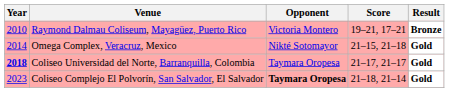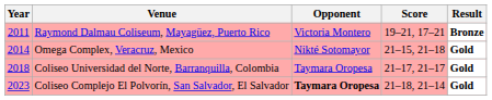 <table class="sortable wikitable" style="font-size: 90%;">
 <tr>
 <th>Year</th>
 <th>Venue</th>
 <th>Opponent</th>
 <th>Score</th>
 <th>Result</th>
 </tr>
 <tr style="background:#FFAAAA">
-<td align="center"><a href='#'>2010</a></td>
+<td align="center"><a href='#'>2011</a></td>
 <td align="left"><a href='#'>Raymond Dalmau Coliseum</a>, <a href='#'>Mayagüez, Puerto Rico</a></td>
 <td align="left"> <a href='#'>Victoria Montero</a></td>
 <td align="left">19–21, 17–21</td>
 <td style="text-align:left; background:white"> <strong>Bronze</strong></td>
 </tr>
 <tr style="background:#FFAAAA">
 <td align="center"><a href='#'>2014</a></td>
 <td align="left">Omega Complex, <a href='#'>Veracruz</a>, Mexico</td>
 <td align="left"> <a href='#'>Nikté Sotomayor</a></td>
 <td align="left">21–15, 21–18</td>
 <td style="text-align:left; background:white"> <strong>Gold</strong></td>
 </tr>
 <tr style="background:#FFAAAA">
-<td align="center"><strong><a href='#'>2018</a></strong></td>
+<td align="center"><a href='#'>2018</a></td>
 <td align="left">Coliseo Universidad del Norte, <a href='#'>Barranquilla</a>, Colombia</td>
 <td align="left"> <a href='#'>Taymara Oropesa</a></td>
 <td align="left">21–17, 21–17</td>
 <td style="text-align:left; background:white"> <strong>Gold</strong></td>
 </tr>
 <tr style="background:#FFAAAA">
 <td align="center"><a href='#'>2023</a></td>
 <td align="left">Coliseo Complejo El Polvorín, <a href='#'>San Salvador</a>, El Salvador</td>
 <td align="left"><strong> Taymara Oropesa</strong></td>
 <td align="left">21–18, 21–14</td>
 <td style="text-align:left; background:white"> <strong>Gold</strong></td>
 </tr>
 </table>
